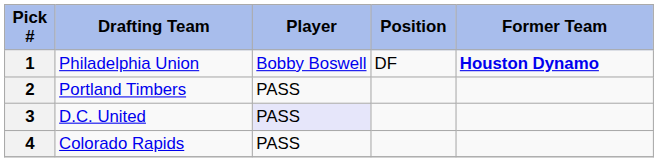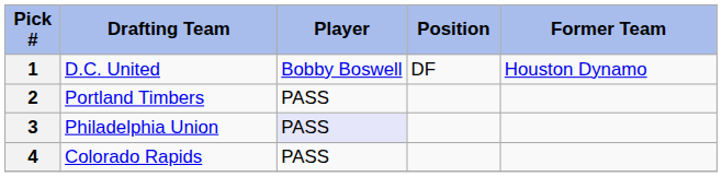 <table class="wikitable sortable" style="width: 70%">
 <tr>
 <th style="background:#A8BDEC;" width=6%>Pick #</th>
 <th width=25% style="background:#A8BDEC;">Drafting Team</th>
 <th width=15% style="background:#A8BDEC;">Player</th>
 <th width=8% style="background:#A8BDEC;">Position</th>
 <th width=25% style="background:#A8BDEC;">Former Team</th>
 </tr>
 <tr>
 <th>1</th>
-<td><a href='#'>Philadelphia Union</a></td>
+<td><a href='#'>D.C. United</a></td>
 <td><a href='#'>Bobby Boswell</a></td>
 <td>DF</td>
-<td><strong><a href='#'>Houston Dynamo</a></strong></td>
+<td><a href='#'>Houston Dynamo</a></td>
 </tr>
 <tr>
 <th>2</th>
 <td><a href='#'>Portland Timbers</a></td>
 <td>PASS</td>
 <td></td>
 <td></td>
 </tr>
 <tr>
 <th>3</th>
-<td><a href='#'>D.C. United</a></td>
+<td><a href='#'>Philadelphia Union</a></td>
 <td style="background: lavender;">PASS</td>
 <td></td>
 <td></td>
 </tr>
 <tr>
 <th>4</th>
 <td><a href='#'>Colorado Rapids</a></td>
 <td>PASS</td>
 <td></td>
 <td></td>
 </tr>
 <tr>
 </tr>
 </table>
